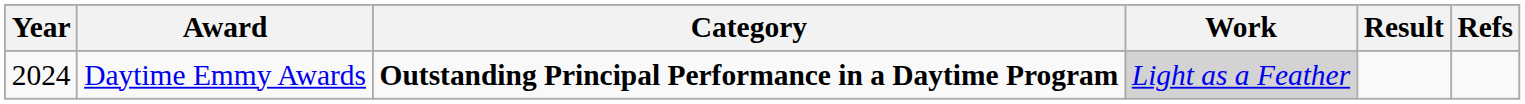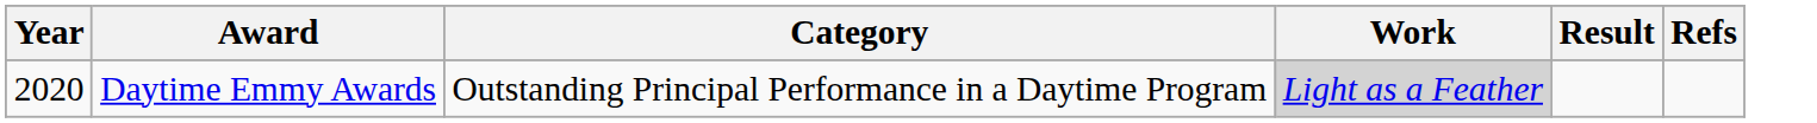 <table class="wikitable">
 <tr>
 <th>Year</th>
 <th>Award</th>
 <th>Category</th>
 <th>Work</th>
 <th>Result</th>
 <th>Refs</th>
 </tr>
 <tr>
-<td>2024</td>
+<td>2020</td>
 <td><a href='#'>Daytime Emmy Awards</a></td>
-<td><strong>Outstanding Principal Performance in a Daytime Program</strong></td>
+<td>Outstanding Principal Performance in a Daytime Program</td>
 <td style="background: lightgrey;"><em><a href='#'>Light as a Feather</a></em></td>
 <td></td>
 <td></td>
 </tr>
 </table>
